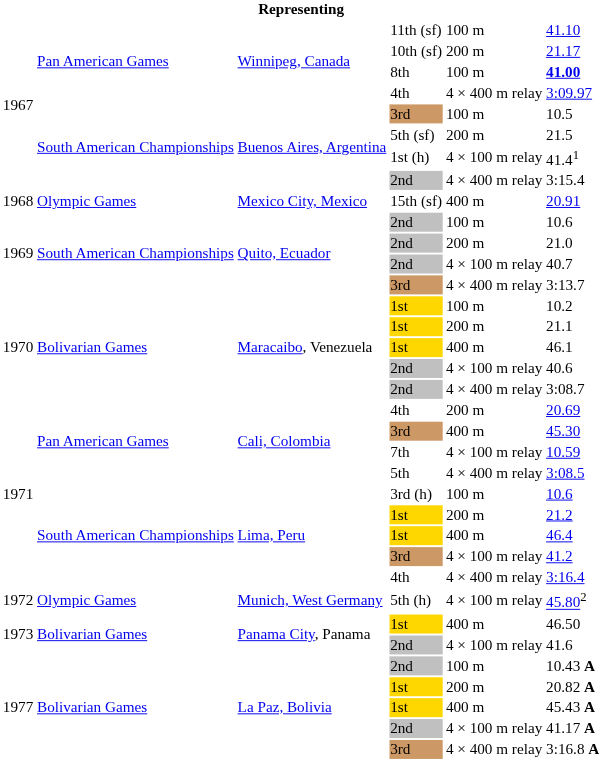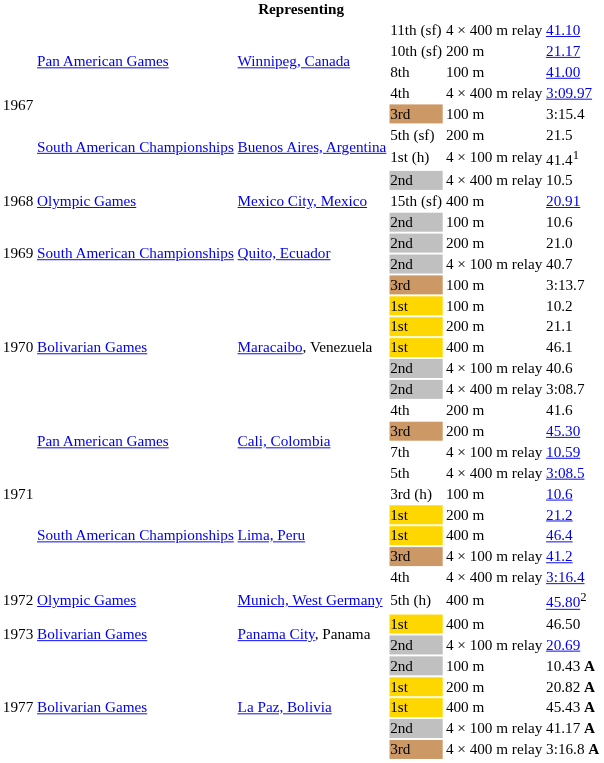 <table>
 <tr>
 <th colspan="6">Representing </th>
 </tr>
 <tr>
 <td rowspan=8>1967</td>
 <td rowspan=4><a href='#'>Pan American Games</a></td>
 <td rowspan=4><a href='#'>Winnipeg, Canada</a></td>
 <td>11th (sf)</td>
-<td>100 m</td>
+<td>4 × 400 m relay</td>
 <td><a href='#'>41.10</a></td>
 </tr>
 <tr>
 <td>10th (sf)</td>
 <td>200 m</td>
 <td><a href='#'>21.17</a></td>
 </tr>
 <tr>
 <td>8th</td>
 <td>100 m</td>
-<td><strong><a href='#'>41.00</a></strong></td>
+<td><a href='#'>41.00</a></td>
 </tr>
 <tr>
 <td>4th</td>
 <td>4 × 400 m relay</td>
 <td><a href='#'>3:09.97</a></td>
 </tr>
 <tr>
 <td rowspan=4><a href='#'>South American Championships</a></td>
 <td rowspan=4><a href='#'>Buenos Aires, Argentina</a></td>
 <td bgcolor=cc9966>3rd</td>
 <td>100 m</td>
-<td>10.5</td>
+<td>3:15.4</td>
 </tr>
 <tr>
 <td>5th (sf)</td>
 <td>200 m</td>
 <td>21.5</td>
 </tr>
 <tr>
 <td>1st (h)</td>
 <td>4 × 100 m relay</td>
 <td>41.4<sup>1</sup></td>
 </tr>
 <tr>
 <td bgcolor=silver>2nd</td>
 <td>4 × 400 m relay</td>
-<td>3:15.4</td>
+<td>10.5</td>
 </tr>
 <tr>
 <td>1968</td>
 <td><a href='#'>Olympic Games</a></td>
 <td><a href='#'>Mexico City, Mexico</a></td>
 <td>15th (sf)</td>
 <td>400 m</td>
 <td><a href='#'>20.91</a></td>
 </tr>
 <tr>
 <td rowspan=4>1969</td>
 <td rowspan=4><a href='#'>South American Championships</a></td>
 <td rowspan=4><a href='#'>Quito, Ecuador</a></td>
 <td bgcolor=silver>2nd</td>
 <td>100 m</td>
 <td>10.6</td>
 </tr>
 <tr>
 <td bgcolor=silver>2nd</td>
 <td>200 m</td>
 <td>21.0</td>
 </tr>
 <tr>
 <td bgcolor=silver>2nd</td>
 <td>4 × 100 m relay</td>
 <td>40.7</td>
 </tr>
 <tr>
 <td bgcolor=cc9966>3rd</td>
-<td>4 × 400 m relay</td>
+<td>100 m</td>
 <td>3:13.7</td>
 </tr>
 <tr>
 <td rowspan=5>1970</td>
 <td rowspan=5><a href='#'>Bolivarian Games</a></td>
 <td rowspan=5><a href='#'>Maracaibo</a>, Venezuela</td>
 <td bgcolor=gold>1st</td>
 <td>100 m</td>
 <td>10.2</td>
 </tr>
 <tr>
 <td bgcolor=gold>1st</td>
 <td>200 m</td>
 <td>21.1</td>
 </tr>
 <tr>
 <td bgcolor=gold>1st</td>
 <td>400 m</td>
 <td>46.1</td>
 </tr>
 <tr>
 <td bgcolor=silver>2nd</td>
 <td>4 × 100 m relay</td>
 <td>40.6</td>
 </tr>
 <tr>
 <td bgcolor=silver>2nd</td>
 <td>4 × 400 m relay</td>
 <td>3:08.7</td>
 </tr>
 <tr>
 <td rowspan=9>1971</td>
 <td rowspan=4><a href='#'>Pan American Games</a></td>
 <td rowspan=4><a href='#'>Cali, Colombia</a></td>
 <td>4th</td>
 <td>200 m</td>
-<td><a href='#'>20.69</a></td>
+<td>41.6</td>
 </tr>
 <tr>
 <td bgcolor=cc9966>3rd</td>
-<td>400 m</td>
+<td>200 m</td>
 <td><a href='#'>45.30</a></td>
 </tr>
 <tr>
 <td>7th</td>
 <td>4 × 100 m relay</td>
 <td><a href='#'>10.59</a></td>
 </tr>
 <tr>
 <td>5th</td>
 <td>4 × 400 m relay</td>
 <td><a href='#'>3:08.5</a></td>
 </tr>
 <tr>
 <td rowspan=5><a href='#'>South American Championships</a></td>
 <td rowspan=5><a href='#'>Lima, Peru</a></td>
 <td>3rd (h)</td>
 <td>100 m</td>
 <td><a href='#'>10.6</a></td>
 </tr>
 <tr>
 <td bgcolor=gold>1st</td>
 <td>200 m</td>
 <td><a href='#'>21.2</a></td>
 </tr>
 <tr>
 <td bgcolor=gold>1st</td>
 <td>400 m</td>
 <td><a href='#'>46.4</a></td>
 </tr>
 <tr>
 <td bgcolor=cc9966>3rd</td>
 <td>4 × 100 m relay</td>
 <td><a href='#'>41.2</a></td>
 </tr>
 <tr>
 <td>4th</td>
 <td>4 × 400 m relay</td>
 <td><a href='#'>3:16.4</a></td>
 </tr>
 <tr>
 <td>1972</td>
 <td><a href='#'>Olympic Games</a></td>
 <td><a href='#'>Munich, West Germany</a></td>
 <td>5th (h)</td>
-<td>4 × 100 m relay</td>
+<td>400 m</td>
 <td><a href='#'>45.80</a><sup>2</sup></td>
 </tr>
 <tr>
 <td rowspan=2>1973</td>
 <td rowspan=2><a href='#'>Bolivarian Games</a></td>
 <td rowspan=2><a href='#'>Panama City</a>, Panama</td>
 <td bgcolor=gold>1st</td>
 <td>400 m</td>
 <td>46.50</td>
 </tr>
 <tr>
 <td bgcolor=silver>2nd</td>
 <td>4 × 100 m relay</td>
-<td>41.6</td>
+<td><a href='#'>20.69</a></td>
 </tr>
 <tr>
 <td rowspan=5>1977</td>
 <td rowspan=5><a href='#'>Bolivarian Games</a></td>
 <td rowspan=5><a href='#'>La Paz, Bolivia</a></td>
 <td bgcolor=silver>2nd</td>
 <td>100 m</td>
 <td>10.43 <strong>A</strong></td>
 </tr>
 <tr>
 <td bgcolor=gold>1st</td>
 <td>200 m</td>
 <td>20.82 <strong>A</strong></td>
 </tr>
 <tr>
 <td bgcolor=gold>1st</td>
 <td>400 m</td>
 <td>45.43 <strong>A</strong></td>
 </tr>
 <tr>
 <td bgcolor=silver>2nd</td>
 <td>4 × 100 m relay</td>
 <td>41.17 <strong>A</strong></td>
 </tr>
 <tr>
 <td bgcolor=cc9966>3rd</td>
 <td>4 × 400 m relay</td>
 <td>3:16.8 <strong>A</strong></td>
 </tr>
 </table>
